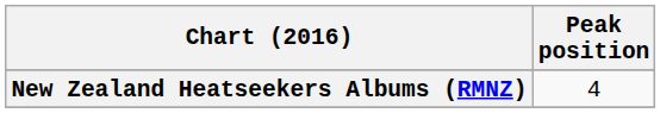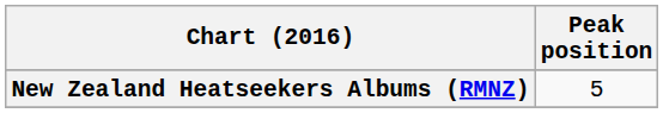 <table class="wikitable sortable plainrowheaders" style="text-align:center">
 <tr>
 <th scope="col">Chart (2016)</th>
 <th scope="col">Peak<br>position</th>
 </tr>
 <tr>
 </tr>
 <tr>
 </tr>
 <tr>
 <th scope="row">New Zealand Heatseekers Albums (<a href='#'>RMNZ</a>)</th>
-<td>4</td>
+<td>5</td>
 </tr>
 <tr>
 </tr>
 </table>
